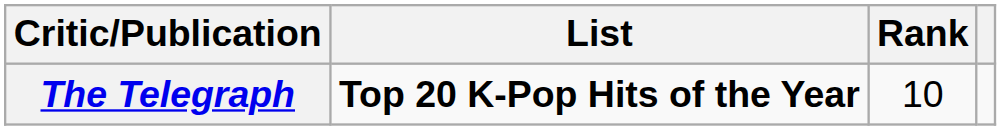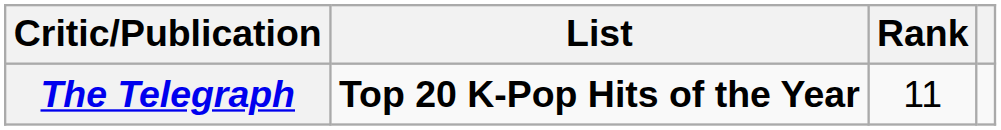 <table class="wikitable plainrowheaders">
 <tr>
 <th scope="col">Critic/Publication</th>
 <th scope="col">List</th>
 <th scope="col">Rank</th>
 <th scope="col"></th>
 </tr>
 <tr>
 <th scope="row"><em><a href='#'>The Telegraph</a></em></th>
 <td align="center"><strong>Top 20 K-Pop Hits of the Year</strong></td>
-<td align="center">10</td>
+<td align="center">11</td>
 <td align="center"></td>
 </tr>
 </table>
